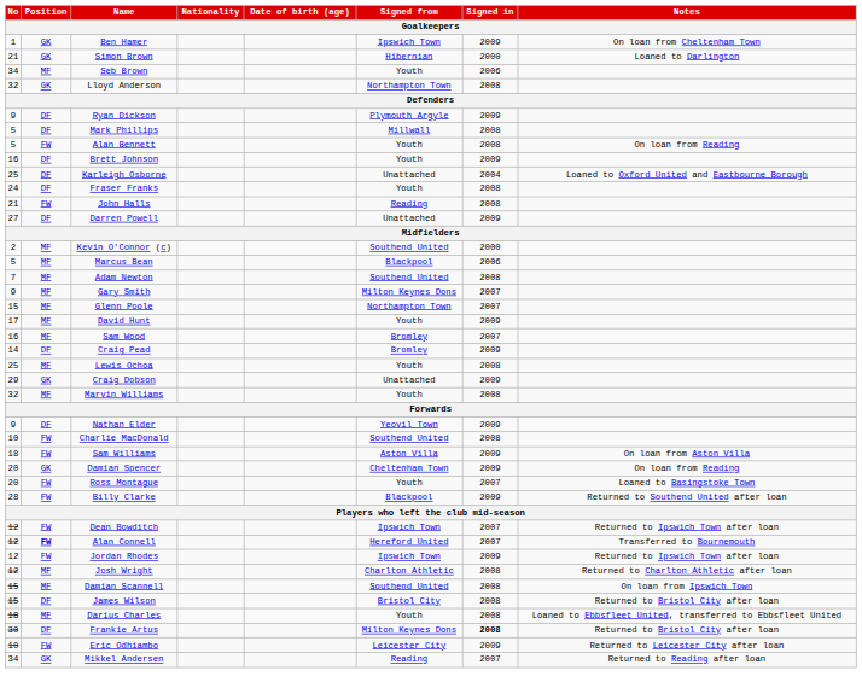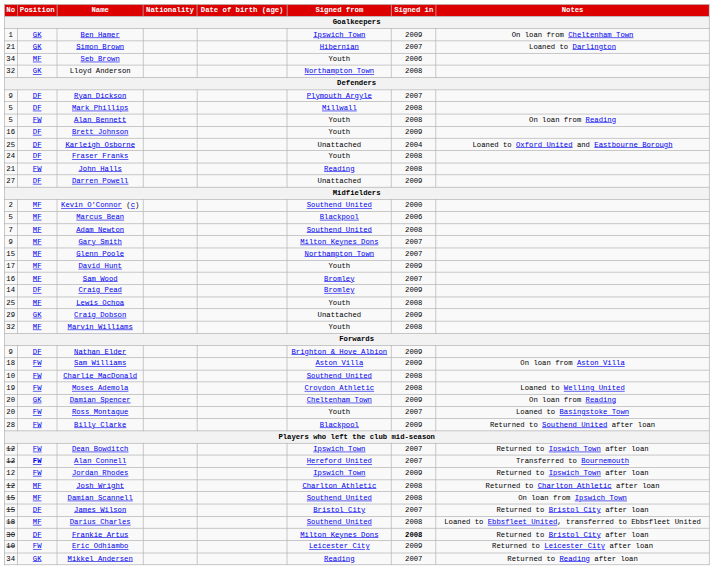 <table class="wikitable"  style="text-align:center; font-size:90%; width:90%;">
 <tr>
 <th style="background:#d00; color:white; text-align:center;">No</th>
 <th style="background:#d00; color:white; text-align:center;">Position</th>
 <th style="background:#d00; color:white; text-align:center;">Name</th>
 <th style="background:#d00; color:white; text-align:center;">Nationality</th>
 <th style="background:#d00; color:white; text-align:center;">Date of birth (age)</th>
 <th style="background:#d00; color:white; text-align:center;">Signed from</th>
 <th style="background:#d00; color:white; text-align:center;">Signed in</th>
 <th style="background:#d00; color:white; text-align:center;">Notes</th>
 </tr>
 <tr>
 <th colspan="8">Goalkeepers</th>
 </tr>
 <tr>
 <td>1</td>
 <td><a href='#'>GK</a></td>
 <td><a href='#'>Ben Hamer</a></td>
 <td></td>
 <td></td>
 <td><a href='#'>Ipswich Town</a></td>
 <td>2009</td>
 <td>On loan from <a href='#'>Cheltenham Town</a></td>
 </tr>
 <tr>
 <td>21</td>
 <td><a href='#'>GK</a></td>
 <td><a href='#'>Simon Brown</a></td>
 <td></td>
 <td></td>
 <td><a href='#'>Hibernian</a></td>
-<td>2000</td>
+<td>2007</td>
 <td>Loaned to <a href='#'>Darlington</a></td>
 </tr>
 <tr>
 <td>34</td>
 <td><a href='#'>MF</a></td>
 <td><a href='#'>Seb Brown</a></td>
 <td></td>
 <td></td>
 <td>Youth</td>
 <td>2006</td>
 <td></td>
 </tr>
 <tr>
 <td>32</td>
 <td><a href='#'>GK</a></td>
 <td>Lloyd Anderson</td>
 <td></td>
 <td></td>
 <td><a href='#'>Northampton Town</a></td>
 <td>2008</td>
 <td></td>
 </tr>
 <tr>
 <th colspan="8">Defenders</th>
 </tr>
 <tr>
 <td>9</td>
 <td><a href='#'>DF</a></td>
 <td><a href='#'>Ryan Dickson</a></td>
 <td></td>
 <td></td>
 <td><a href='#'>Plymouth Argyle</a></td>
-<td>2009</td>
+<td>2007</td>
 <td></td>
 </tr>
 <tr>
 <td>5</td>
 <td><a href='#'>DF</a></td>
 <td><a href='#'>Mark Phillips</a></td>
 <td></td>
 <td></td>
 <td><a href='#'>Millwall</a></td>
 <td>2008</td>
 <td></td>
 </tr>
 <tr>
 <td>5</td>
 <td><a href='#'>FW</a></td>
 <td><a href='#'>Alan Bennett</a></td>
 <td></td>
 <td></td>
 <td>Youth</td>
 <td>2008</td>
 <td>On loan from <a href='#'>Reading</a></td>
 </tr>
 <tr>
 <td>16</td>
 <td><a href='#'>DF</a></td>
 <td><a href='#'>Brett Johnson</a></td>
 <td></td>
 <td></td>
 <td>Youth</td>
 <td>2009</td>
 <td></td>
 </tr>
 <tr>
 <td>25</td>
 <td><a href='#'>DF</a></td>
 <td><a href='#'>Karleigh Osborne</a></td>
 <td></td>
 <td></td>
 <td>Unattached</td>
 <td>2004</td>
 <td>Loaned to <a href='#'>Oxford United</a> and <a href='#'>Eastbourne Borough</a></td>
 </tr>
 <tr>
 <td>24</td>
 <td><a href='#'>DF</a></td>
 <td><a href='#'>Fraser Franks</a></td>
 <td></td>
 <td></td>
 <td>Youth</td>
 <td>2008</td>
 <td></td>
 </tr>
 <tr>
 <td>21</td>
 <td><a href='#'>FW</a></td>
 <td><a href='#'>John Halls</a></td>
 <td></td>
 <td></td>
 <td><a href='#'>Reading</a></td>
 <td>2008</td>
 <td></td>
 </tr>
 <tr>
 <td>27</td>
 <td><a href='#'>DF</a></td>
 <td><a href='#'>Darren Powell</a></td>
 <td></td>
 <td></td>
 <td>Unattached</td>
 <td>2009</td>
 <td></td>
 </tr>
 <tr>
 <th colspan="8">Midfielders</th>
 </tr>
 <tr>
 <td>2</td>
 <td><a href='#'>MF</a></td>
 <td><a href='#'>Kevin O'Connor</a> (<a href='#'>c</a>)</td>
 <td></td>
 <td></td>
 <td><a href='#'>Southend United</a></td>
 <td>2000</td>
 <td></td>
 </tr>
 <tr>
 <td>5</td>
 <td><a href='#'>MF</a></td>
 <td><a href='#'>Marcus Bean</a></td>
 <td></td>
 <td></td>
 <td><a href='#'>Blackpool</a></td>
 <td>2006</td>
 <td></td>
 </tr>
 <tr>
 <td>7</td>
 <td><a href='#'>MF</a></td>
 <td><a href='#'>Adam Newton</a></td>
 <td></td>
 <td></td>
 <td><a href='#'>Southend United</a></td>
 <td>2008</td>
 <td></td>
 </tr>
 <tr>
 <td>9</td>
 <td><a href='#'>MF</a></td>
 <td><a href='#'>Gary Smith</a></td>
 <td></td>
 <td></td>
 <td><a href='#'>Milton Keynes Dons</a></td>
 <td>2007</td>
 <td></td>
 </tr>
 <tr>
 <td>15</td>
 <td><a href='#'>MF</a></td>
 <td><a href='#'>Glenn Poole</a></td>
 <td></td>
 <td></td>
 <td><a href='#'>Northampton Town</a></td>
 <td>2007</td>
 <td></td>
 </tr>
 <tr>
 <td>17</td>
 <td><a href='#'>MF</a></td>
 <td><a href='#'>David Hunt</a></td>
 <td></td>
 <td></td>
 <td>Youth</td>
 <td>2009</td>
 <td></td>
 </tr>
 <tr>
 <td>16</td>
 <td><a href='#'>MF</a></td>
 <td><a href='#'>Sam Wood</a></td>
 <td></td>
 <td></td>
 <td><a href='#'>Bromley</a></td>
 <td>2007</td>
 <td></td>
 </tr>
 <tr>
 <td>14</td>
 <td><a href='#'>DF</a></td>
 <td><a href='#'>Craig Pead</a></td>
 <td></td>
 <td></td>
 <td><a href='#'>Bromley</a></td>
 <td>2009</td>
 <td></td>
 </tr>
 <tr>
 <td>25</td>
 <td><a href='#'>MF</a></td>
 <td><a href='#'>Lewis Ochoa</a></td>
 <td></td>
 <td></td>
 <td>Youth</td>
 <td>2008</td>
 <td></td>
 </tr>
 <tr>
 <td>29</td>
 <td><a href='#'>GK</a></td>
 <td><a href='#'>Craig Dobson</a></td>
 <td></td>
 <td></td>
 <td>Unattached</td>
 <td>2009</td>
 <td></td>
 </tr>
 <tr>
 <td>32</td>
 <td><a href='#'>MF</a></td>
 <td><a href='#'>Marvin Williams</a></td>
 <td></td>
 <td></td>
 <td>Youth</td>
 <td>2008</td>
 <td></td>
 </tr>
 <tr>
 <th colspan="8">Forwards</th>
 </tr>
 <tr>
 <td>9</td>
 <td><a href='#'>DF</a></td>
 <td><a href='#'>Nathan Elder</a></td>
 <td></td>
 <td></td>
-<td><a href='#'>Yeovil Town</a></td>
+<td><a href='#'>Brighton & Hove Albion</a></td>
 <td>2009</td>
 <td></td>
+</tr>
+<tr>
+<td>18</td>
+<td><a href='#'>FW</a></td>
+<td><a href='#'>Sam Williams</a></td>
+<td></td>
+<td></td>
+<td><a href='#'>Aston Villa</a></td>
+<td>2009</td>
+<td>On loan from <a href='#'>Aston Villa</a></td>
 </tr>
 <tr>
 <td>10</td>
 <td><a href='#'>FW</a></td>
 <td><a href='#'>Charlie MacDonald</a></td>
 <td></td>
 <td></td>
 <td><a href='#'>Southend United</a></td>
 <td>2008</td>
 <td></td>
 </tr>
 <tr>
-<td>18</td>
+<td>19</td>
 <td><a href='#'>FW</a></td>
-<td><a href='#'>Sam Williams</a></td>
+<td><a href='#'>Moses Ademola</a></td>
 <td></td>
 <td></td>
-<td><a href='#'>Aston Villa</a></td>
-<td>2009</td>
-<td>On loan from <a href='#'>Aston Villa</a></td>
+<td><a href='#'>Croydon Athletic</a></td>
+<td>2008</td>
+<td>Loaned to <a href='#'>Welling United</a></td>
 </tr>
 <tr>
 <td>20</td>
 <td><a href='#'>GK</a></td>
 <td><a href='#'>Damian Spencer</a></td>
 <td></td>
 <td></td>
 <td><a href='#'>Cheltenham Town</a></td>
 <td>2009</td>
 <td>On loan from <a href='#'>Reading</a></td>
 </tr>
 <tr>
 <td>20</td>
 <td><a href='#'>FW</a></td>
 <td><a href='#'>Ross Montague</a></td>
 <td></td>
 <td></td>
 <td>Youth</td>
 <td>2007</td>
 <td>Loaned to <a href='#'>Basingstoke Town</a></td>
 </tr>
 <tr>
 <td>28</td>
 <td><a href='#'>FW</a></td>
 <td><a href='#'>Billy Clarke</a></td>
 <td></td>
 <td></td>
 <td><a href='#'>Blackpool</a></td>
 <td>2009</td>
 <td>Returned to <a href='#'>Southend United</a> after loan</td>
 </tr>
 <tr>
 <th colspan="8">Players who left the club mid-season</th>
 </tr>
 <tr>
 <td><s>12</s></td>
 <td><a href='#'>FW</a></td>
 <td><a href='#'>Dean Bowditch</a></td>
 <td></td>
 <td></td>
 <td><a href='#'>Ipswich Town</a></td>
 <td>2007</td>
 <td>Returned to <a href='#'>Ipswich Town</a> after loan</td>
 </tr>
 <tr>
 <td><s>12</s></td>
 <td><strong><a href='#'>FW</a></strong></td>
 <td><a href='#'>Alan Connell</a></td>
 <td></td>
 <td></td>
 <td><a href='#'>Hereford United</a></td>
 <td>2007</td>
 <td>Transferred to <a href='#'>Bournemouth</a></td>
 </tr>
 <tr>
 <td>12</td>
 <td><a href='#'>FW</a></td>
 <td><a href='#'>Jordan Rhodes</a></td>
 <td></td>
 <td></td>
 <td><a href='#'>Ipswich Town</a></td>
 <td>2009</td>
 <td>Returned to <a href='#'>Ipswich Town</a> after loan</td>
 </tr>
 <tr>
 <td><s>12</s></td>
 <td><a href='#'>MF</a></td>
 <td><a href='#'>Josh Wright</a></td>
 <td></td>
 <td></td>
 <td><a href='#'>Charlton Athletic</a></td>
 <td>2008</td>
 <td>Returned to <a href='#'>Charlton Athletic</a> after loan</td>
 </tr>
 <tr>
 <td><s>15</s></td>
 <td><a href='#'>MF</a></td>
 <td><a href='#'>Damian Scannell</a></td>
 <td></td>
 <td></td>
 <td><a href='#'>Southend United</a></td>
 <td>2008</td>
 <td>On loan from <a href='#'>Ipswich Town</a></td>
 </tr>
 <tr>
 <td><s>15</s></td>
 <td><a href='#'>DF</a></td>
 <td><a href='#'>James Wilson</a></td>
 <td></td>
 <td></td>
 <td><a href='#'>Bristol City</a></td>
-<td>2008</td>
+<td>2007</td>
 <td>Returned to <a href='#'>Bristol City</a> after loan</td>
 </tr>
 <tr>
 <td><s>18</s></td>
 <td><a href='#'>MF</a></td>
 <td><a href='#'>Darius Charles</a></td>
 <td></td>
 <td></td>
-<td>Youth</td>
+<td><a href='#'>Southend United</a></td>
 <td>2008</td>
 <td>Loaned to <a href='#'>Ebbsfleet United</a>, transferred to Ebbsfleet United</td>
 </tr>
 <tr>
 <td><s>30</s></td>
 <td><a href='#'>DF</a></td>
 <td><a href='#'>Frankie Artus</a></td>
 <td></td>
 <td></td>
 <td><a href='#'>Milton Keynes Dons</a></td>
 <td><strong>2008</strong></td>
 <td>Returned to <a href='#'>Bristol City</a> after loan</td>
 </tr>
 <tr>
 <td><s>10</s></td>
 <td><a href='#'>FW</a></td>
 <td><a href='#'>Eric Odhiambo</a></td>
 <td></td>
 <td></td>
 <td><a href='#'>Leicester City</a></td>
 <td>2009</td>
 <td>Returned to <a href='#'>Leicester City</a> after loan</td>
 </tr>
 <tr>
 <td>34</td>
 <td><a href='#'>GK</a></td>
 <td><a href='#'>Mikkel Andersen</a></td>
 <td></td>
 <td></td>
 <td><a href='#'>Reading</a></td>
 <td>2007</td>
 <td>Returned to <a href='#'>Reading</a> after loan</td>
 </tr>
 </table>
